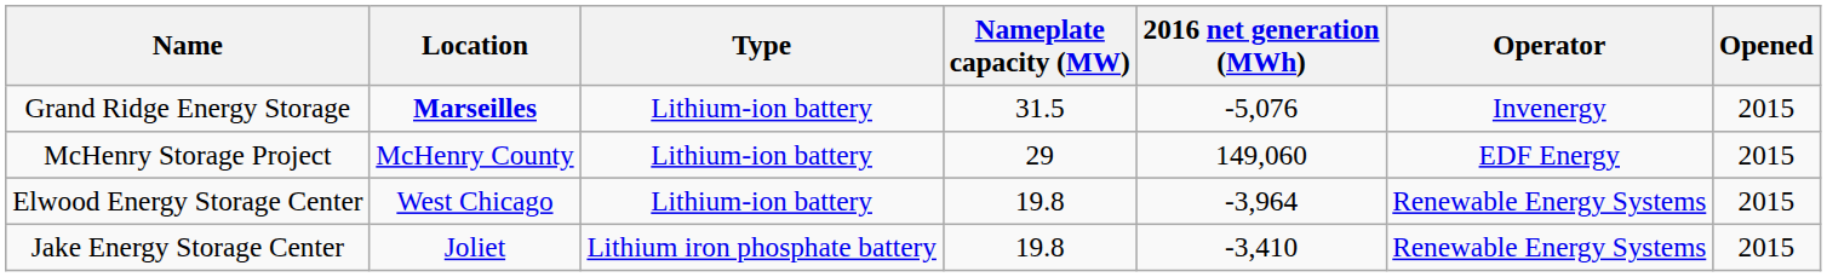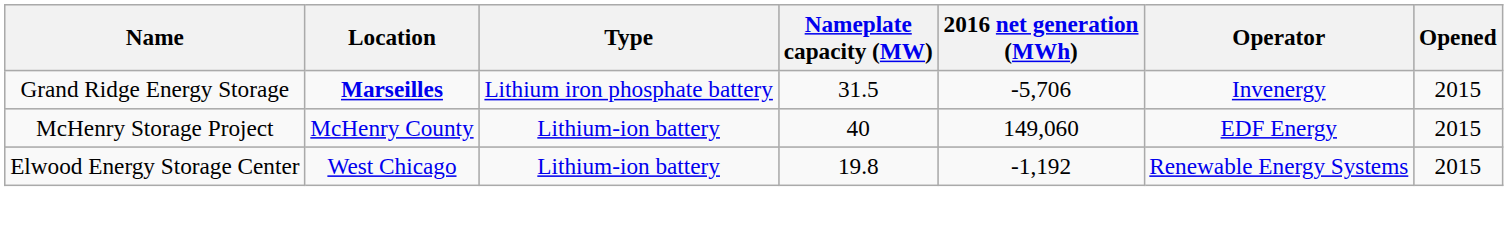 <table class="wikitable sortable" style="font-size:95%; text-align:center;">
 <tr>
 <th>Name</th>
 <th>Location</th>
 <th>Type</th>
 <th data-sort-type="number"><a href='#'>Nameplate</a><br>capacity (<a href='#'>MW</a>)</th>
 <th data-sort-type="number">2016 <a href='#'>net generation</a><br> (<a href='#'>MWh</a>)</th>
 <th>Operator</th>
 <th>Opened</th>
 </tr>
 <tr>
 <td>Grand Ridge Energy Storage</td>
 <td><strong><a href='#'>Marseilles</a></strong></td>
-<td><a href='#'>Lithium-ion battery</a></td>
+<td><a href='#'>Lithium iron phosphate battery</a></td>
 <td>31.5</td>
-<td>-5,076</td>
+<td>-5,706</td>
 <td><a href='#'>Invenergy</a></td>
 <td>2015</td>
 </tr>
 <tr>
 <td>McHenry Storage Project</td>
 <td><a href='#'>McHenry County</a></td>
 <td><a href='#'>Lithium-ion battery</a></td>
-<td>29</td>
+<td>40</td>
 <td>149,060</td>
 <td><a href='#'>EDF Energy</a></td>
 <td>2015</td>
 </tr>
 <tr>
 <td>Elwood Energy Storage Center</td>
 <td><a href='#'>West Chicago</a></td>
 <td><a href='#'>Lithium-ion battery</a></td>
 <td>19.8</td>
-<td>-3,964</td>
-<td><a href='#'>Renewable Energy Systems</a></td>
-<td>2015</td>
-</tr>
-<tr>
-<td>Jake Energy Storage Center</td>
-<td><a href='#'>Joliet</a></td>
-<td><a href='#'>Lithium iron phosphate battery</a></td>
-<td>19.8</td>
-<td>-3,410</td>
+<td>-1,192</td>
 <td><a href='#'>Renewable Energy Systems</a></td>
 <td>2015</td>
 </tr>
 </table>
